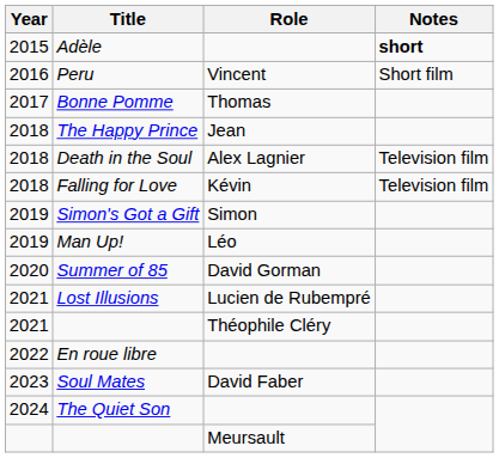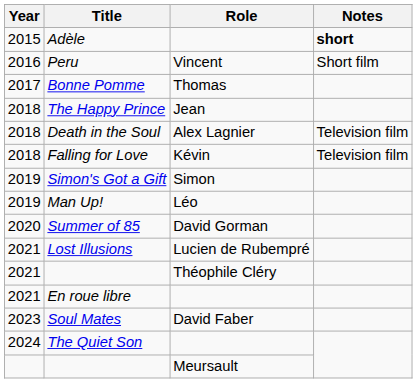 <table class="wikitable sortable">
 <tr>
 <th>Year</th>
 <th>Title</th>
 <th>Role</th>
 <th class="unsortable">Notes</th>
 </tr>
 <tr>
 <td>2015</td>
 <td><em>Adèle</em></td>
 <td></td>
 <td><strong>short</strong></td>
 </tr>
 <tr>
 <td>2016</td>
 <td><em>Peru</em></td>
 <td>Vincent</td>
 <td>Short film</td>
 </tr>
 <tr>
 <td>2017</td>
 <td><em><a href='#'>Bonne Pomme</a></em></td>
 <td>Thomas</td>
 <td></td>
 </tr>
 <tr>
 <td>2018</td>
 <td><em><a href='#'>The Happy Prince</a></em></td>
 <td>Jean</td>
 <td></td>
 </tr>
 <tr>
 <td>2018</td>
 <td><em>Death in the Soul</em></td>
 <td>Alex Lagnier</td>
 <td>Television film</td>
 </tr>
 <tr>
 <td>2018</td>
 <td><em>Falling for Love</em></td>
 <td>Kévin</td>
 <td>Television film</td>
 </tr>
 <tr>
 <td>2019</td>
 <td><em><a href='#'>Simon's Got a Gift</a></em></td>
 <td>Simon</td>
 <td></td>
 </tr>
 <tr>
 <td>2019</td>
 <td><em>Man Up!</em></td>
 <td>Léo</td>
 <td></td>
 </tr>
 <tr>
 <td>2020</td>
 <td><em><a href='#'>Summer of 85</a></em></td>
 <td>David Gorman</td>
 <td></td>
 </tr>
 <tr>
 <td>2021</td>
 <td><em><a href='#'>Lost Illusions</a></em></td>
 <td>Lucien de Rubempré</td>
 <td></td>
 </tr>
 <tr>
 <td>2021</td>
 <td><em></em></td>
 <td>Théophile Cléry</td>
 <td></td>
 </tr>
 <tr>
-<td>2022</td>
+<td>2021</td>
 <td><em>En roue libre</em></td>
 <td></td>
 <td></td>
 </tr>
 <tr>
 <td>2023</td>
 <td><em><a href='#'>Soul Mates</a></em></td>
 <td>David Faber</td>
 <td></td>
 </tr>
 <tr>
 <td>2024</td>
 <td><em><a href='#'>The Quiet Son</a></em></td>
 <td></td>
 </tr>
 <tr>
 <td></td>
 <td></td>
 <td>Meursault</td>
 </tr>
 </table>
